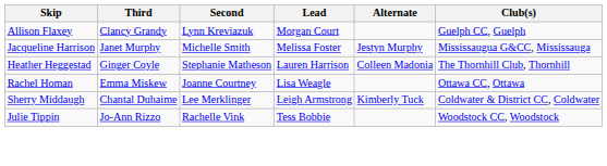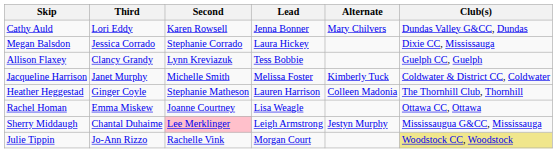 <table class="wikitable" border="1">
 <tr>
 <th>Skip</th>
 <th>Third</th>
 <th>Second</th>
 <th>Lead</th>
 <th>Alternate</th>
 <th>Club(s)</th>
 </tr>
 <tr>
+<td><a href='#'>Cathy Auld</a></td>
+<td><a href='#'>Lori Eddy</a></td>
+<td><a href='#'>Karen Rowsell</a></td>
+<td><a href='#'>Jenna Bonner</a></td>
+<td><a href='#'>Mary Chilvers</a></td>
+<td><a href='#'>Dundas Valley G&CC</a>, <a href='#'>Dundas</a></td>
+</tr>
+<tr>
+<td><a href='#'>Megan Balsdon</a></td>
+<td><a href='#'>Jessica Corrado</a></td>
+<td><a href='#'>Stephanie Corrado</a></td>
+<td><a href='#'>Laura Hickey</a></td>
+<td></td>
+<td><a href='#'>Dixie CC</a>, <a href='#'>Mississauga</a></td>
+</tr>
+<tr>
 <td><a href='#'>Allison Flaxey</a></td>
 <td><a href='#'>Clancy Grandy</a></td>
 <td><a href='#'>Lynn Kreviazuk</a></td>
-<td><a href='#'>Morgan Court</a></td>
+<td><a href='#'>Tess Bobbie</a></td>
 <td></td>
 <td><a href='#'>Guelph CC</a>, <a href='#'>Guelph</a></td>
 </tr>
 <tr>
 <td><a href='#'>Jacqueline Harrison</a></td>
 <td><a href='#'>Janet Murphy</a></td>
 <td><a href='#'>Michelle Smith</a></td>
 <td><a href='#'>Melissa Foster</a></td>
-<td><a href='#'>Jestyn Murphy</a></td>
-<td><a href='#'>Mississaugua G&CC</a>, <a href='#'>Mississauga</a></td>
+<td><a href='#'>Kimberly Tuck</a></td>
+<td><a href='#'>Coldwater & District CC</a>, <a href='#'>Coldwater</a></td>
 </tr>
 <tr>
 <td><a href='#'>Heather Heggestad</a></td>
 <td><a href='#'>Ginger Coyle</a></td>
 <td><a href='#'>Stephanie Matheson</a></td>
 <td><a href='#'>Lauren Harrison</a></td>
 <td><a href='#'>Colleen Madonia</a></td>
 <td><a href='#'>The Thornhill Club</a>, <a href='#'>Thornhill</a></td>
 </tr>
 <tr>
 <td><a href='#'>Rachel Homan</a></td>
 <td><a href='#'>Emma Miskew</a></td>
 <td><a href='#'>Joanne Courtney</a></td>
 <td><a href='#'>Lisa Weagle</a></td>
 <td></td>
 <td><a href='#'>Ottawa CC</a>, <a href='#'>Ottawa</a></td>
 </tr>
 <tr>
 <td><a href='#'>Sherry Middaugh</a></td>
 <td><a href='#'>Chantal Duhaime</a></td>
-<td><a href='#'>Lee Merklinger</a></td>
+<td style="background: pink;"><a href='#'>Lee Merklinger</a></td>
 <td><a href='#'>Leigh Armstrong</a></td>
-<td><a href='#'>Kimberly Tuck</a></td>
-<td><a href='#'>Coldwater & District CC</a>, <a href='#'>Coldwater</a></td>
+<td><a href='#'>Jestyn Murphy</a></td>
+<td><a href='#'>Mississaugua G&CC</a>, <a href='#'>Mississauga</a></td>
 </tr>
 <tr>
 <td><a href='#'>Julie Tippin</a></td>
 <td><a href='#'>Jo-Ann Rizzo</a></td>
 <td><a href='#'>Rachelle Vink</a></td>
-<td><a href='#'>Tess Bobbie</a></td>
+<td><a href='#'>Morgan Court</a></td>
 <td></td>
-<td><a href='#'>Woodstock CC</a>, <a href='#'>Woodstock</a></td>
+<td style="background: khaki;"><a href='#'>Woodstock CC</a>, <a href='#'>Woodstock</a></td>
 </tr>
 </table>
